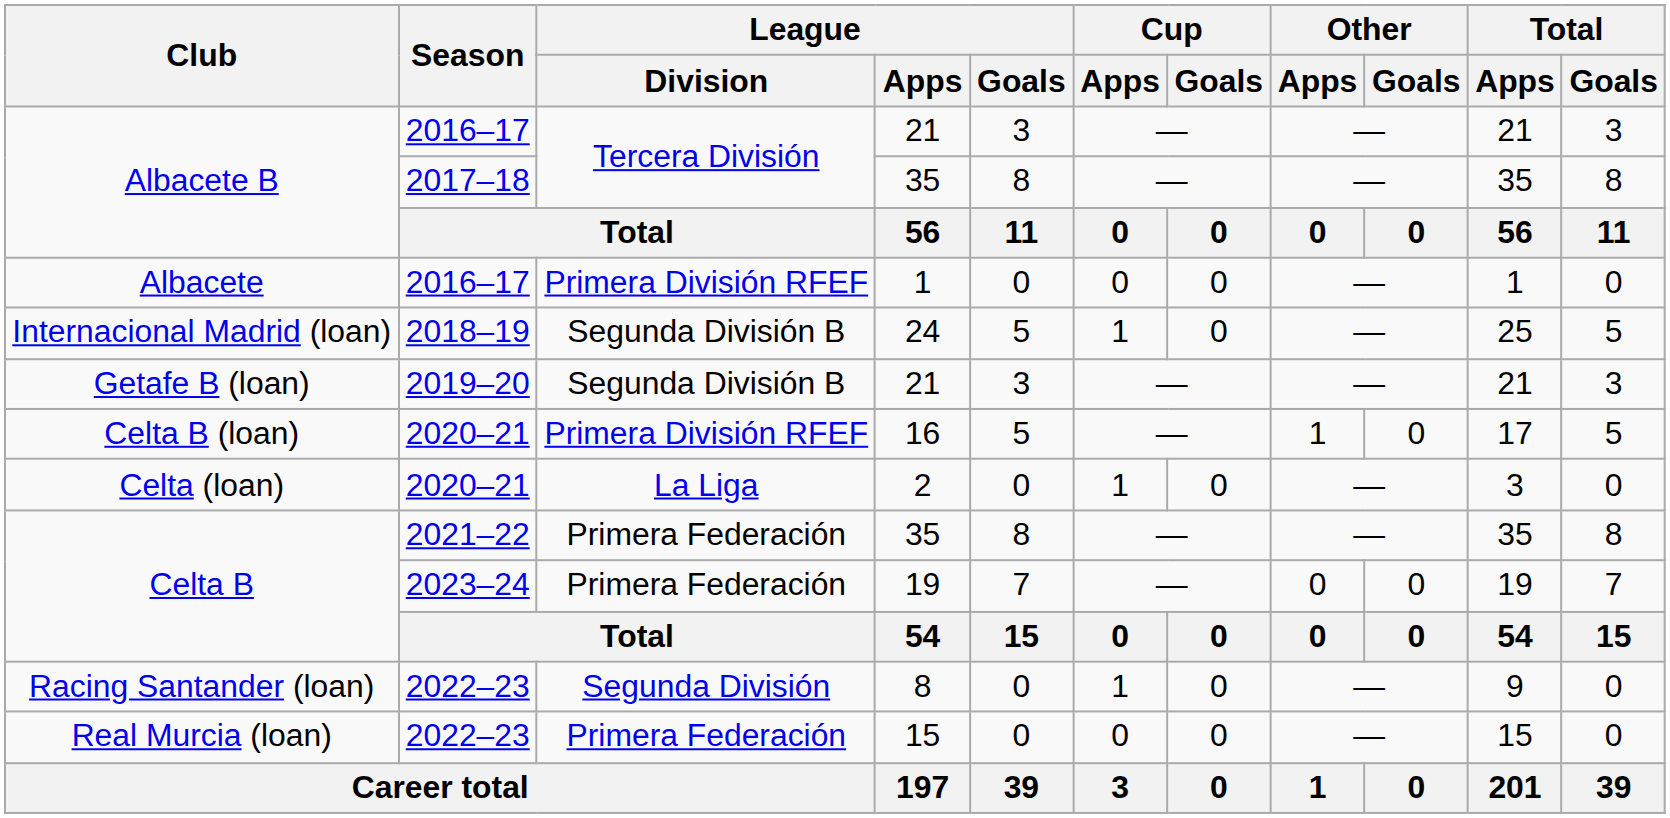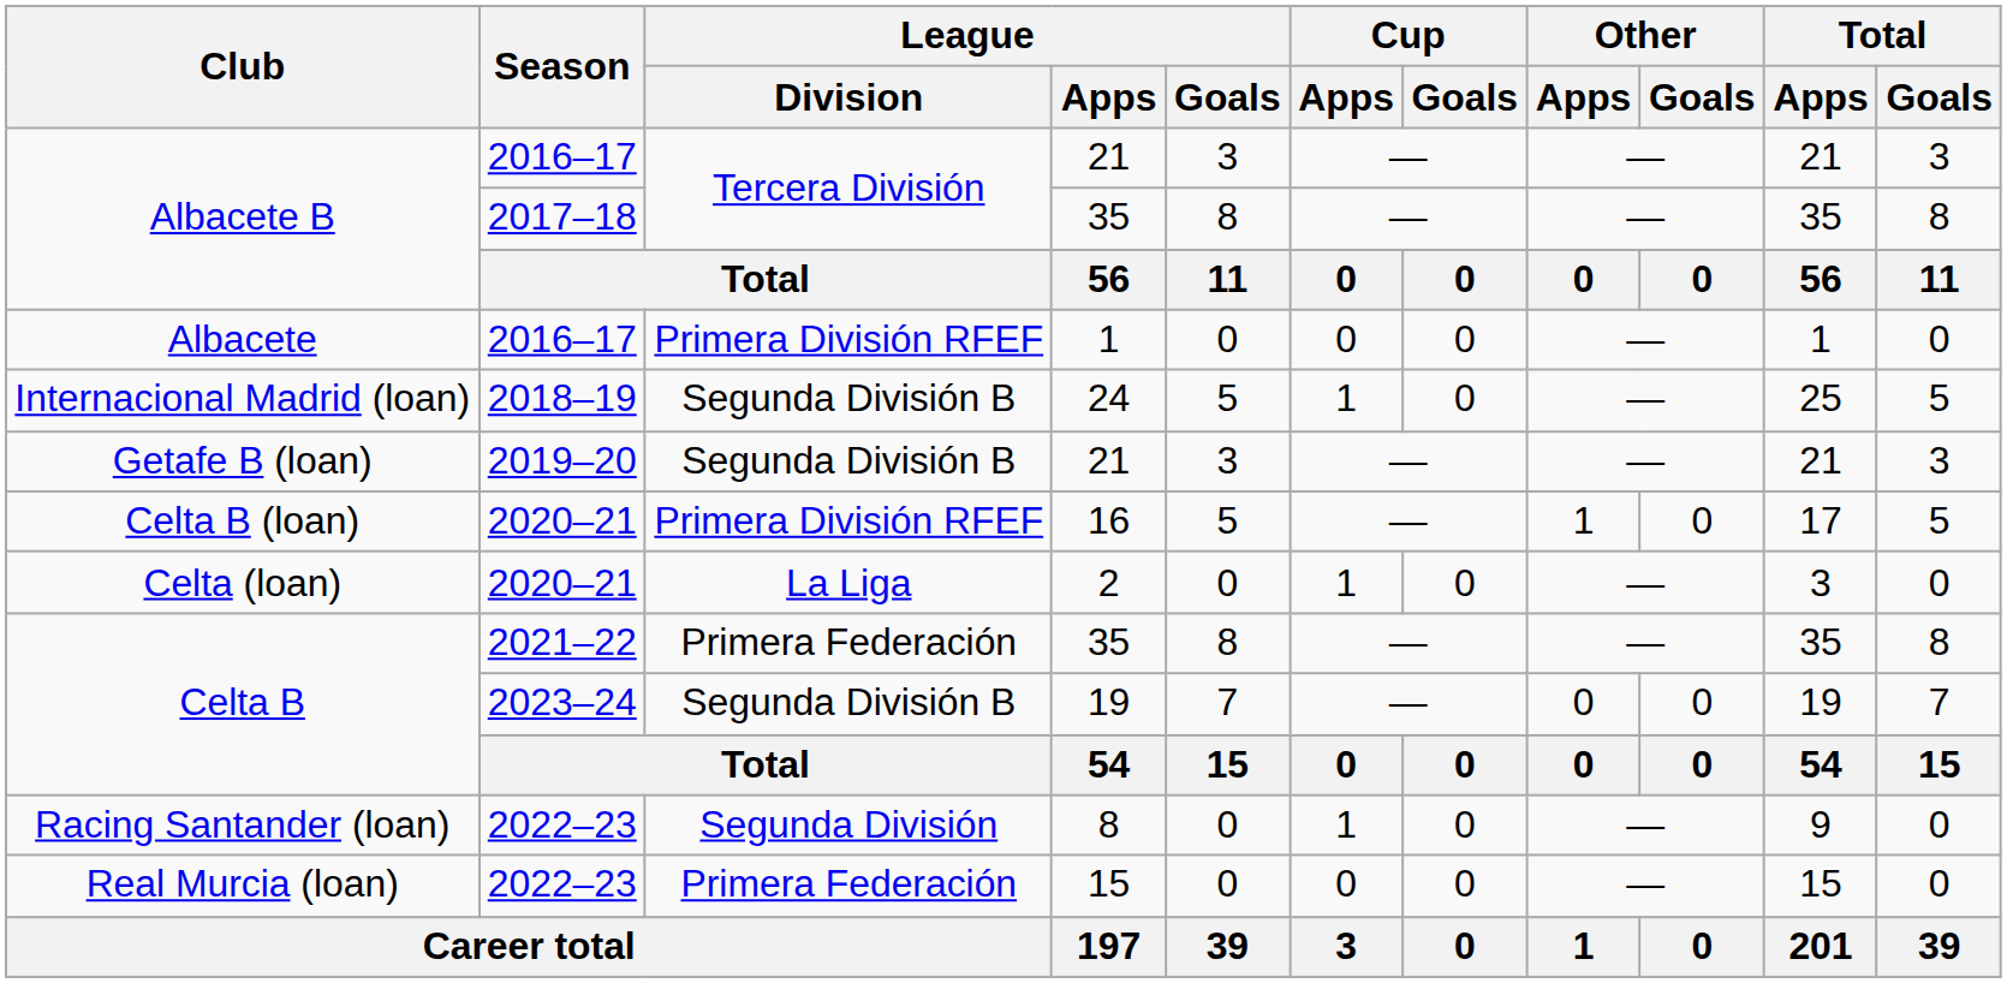 <table class="wikitable" style="text-align:center">
 <tr>
 <th rowspan="2">Club</th>
 <th rowspan="2">Season</th>
 <th colspan="3">League</th>
 <th colspan="2">Cup</th>
 <th colspan="2">Other</th>
 <th colspan="2">Total</th>
 </tr>
 <tr>
 <th>Division</th>
 <th>Apps</th>
 <th>Goals</th>
 <th>Apps</th>
 <th>Goals</th>
 <th>Apps</th>
 <th>Goals</th>
 <th>Apps</th>
 <th>Goals</th>
 </tr>
 <tr>
 <td rowspan="3"><a href='#'>Albacete B</a></td>
 <td><a href='#'>2016–17</a></td>
 <td rowspan="2"><a href='#'>Tercera División</a></td>
 <td>21</td>
 <td>3</td>
 <td colspan="2">—</td>
 <td colspan="2">—</td>
 <td>21</td>
 <td>3</td>
 </tr>
 <tr>
 <td><a href='#'>2017–18</a></td>
 <td>35</td>
 <td>8</td>
 <td colspan="2">—</td>
 <td colspan="2">—</td>
 <td>35</td>
 <td>8</td>
 </tr>
 <tr>
 <th colspan="2">Total</th>
 <th>56</th>
 <th>11</th>
 <th>0</th>
 <th>0</th>
 <th>0</th>
 <th>0</th>
 <th>56</th>
 <th>11</th>
 </tr>
 <tr>
 <td><a href='#'>Albacete</a></td>
 <td><a href='#'>2016–17</a></td>
 <td><a href='#'>Primera División RFEF</a></td>
 <td>1</td>
 <td>0</td>
 <td>0</td>
 <td>0</td>
 <td colspan="2">—</td>
 <td>1</td>
 <td>0</td>
 </tr>
 <tr>
 <td><a href='#'>Internacional Madrid</a> (loan)</td>
 <td><a href='#'>2018–19</a></td>
 <td>Segunda División B</td>
 <td>24</td>
 <td>5</td>
 <td>1</td>
 <td>0</td>
 <td colspan="2">—</td>
 <td>25</td>
 <td>5</td>
 </tr>
 <tr>
 <td><a href='#'>Getafe B</a> (loan)</td>
 <td><a href='#'>2019–20</a></td>
 <td>Segunda División B</td>
 <td>21</td>
 <td>3</td>
 <td colspan="2">—</td>
 <td colspan="2">—</td>
 <td>21</td>
 <td>3</td>
 </tr>
 <tr>
 <td><a href='#'>Celta B</a> (loan)</td>
 <td><a href='#'>2020–21</a></td>
 <td><a href='#'>Primera División RFEF</a></td>
 <td>16</td>
 <td>5</td>
 <td colspan="2">—</td>
 <td>1</td>
 <td>0</td>
 <td>17</td>
 <td>5</td>
 </tr>
 <tr>
 <td><a href='#'>Celta</a> (loan)</td>
 <td><a href='#'>2020–21</a></td>
 <td><a href='#'>La Liga</a></td>
 <td>2</td>
 <td>0</td>
 <td>1</td>
 <td>0</td>
 <td colspan="2">—</td>
 <td>3</td>
 <td>0</td>
 </tr>
 <tr>
 <td rowspan="3"><a href='#'>Celta B</a></td>
 <td><a href='#'>2021–22</a></td>
 <td>Primera Federación</td>
 <td>35</td>
 <td>8</td>
 <td colspan="2">—</td>
 <td colspan="2">—</td>
 <td>35</td>
 <td>8</td>
 </tr>
 <tr>
 <td><a href='#'>2023–24</a></td>
-<td>Primera Federación</td>
+<td>Segunda División B</td>
 <td>19</td>
 <td>7</td>
 <td colspan="2">—</td>
 <td>0</td>
 <td>0</td>
 <td>19</td>
 <td>7</td>
 </tr>
 <tr>
 <th colspan="2">Total</th>
 <th>54</th>
 <th>15</th>
 <th>0</th>
 <th>0</th>
 <th>0</th>
 <th>0</th>
 <th>54</th>
 <th>15</th>
 </tr>
 <tr>
 <td><a href='#'>Racing Santander</a> (loan)</td>
 <td><a href='#'>2022–23</a></td>
 <td><a href='#'>Segunda División</a></td>
 <td>8</td>
 <td>0</td>
 <td>1</td>
 <td>0</td>
 <td colspan="2">—</td>
 <td>9</td>
 <td>0</td>
 </tr>
 <tr>
 <td><a href='#'>Real Murcia</a> (loan)</td>
 <td><a href='#'>2022–23</a></td>
 <td><a href='#'>Primera Federación</a></td>
 <td>15</td>
 <td>0</td>
 <td>0</td>
 <td>0</td>
 <td colspan="2">—</td>
 <td>15</td>
 <td>0</td>
 </tr>
 <tr>
 <th colspan="3">Career total</th>
 <th>197</th>
 <th>39</th>
 <th>3</th>
 <th>0</th>
 <th>1</th>
 <th>0</th>
 <th>201</th>
 <th>39</th>
 </tr>
 </table>
